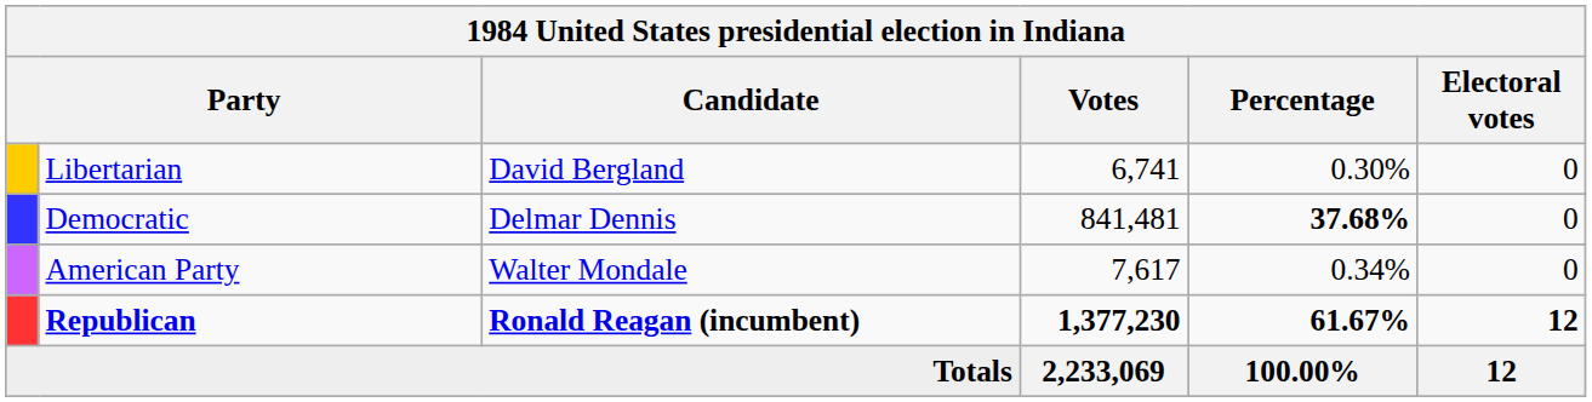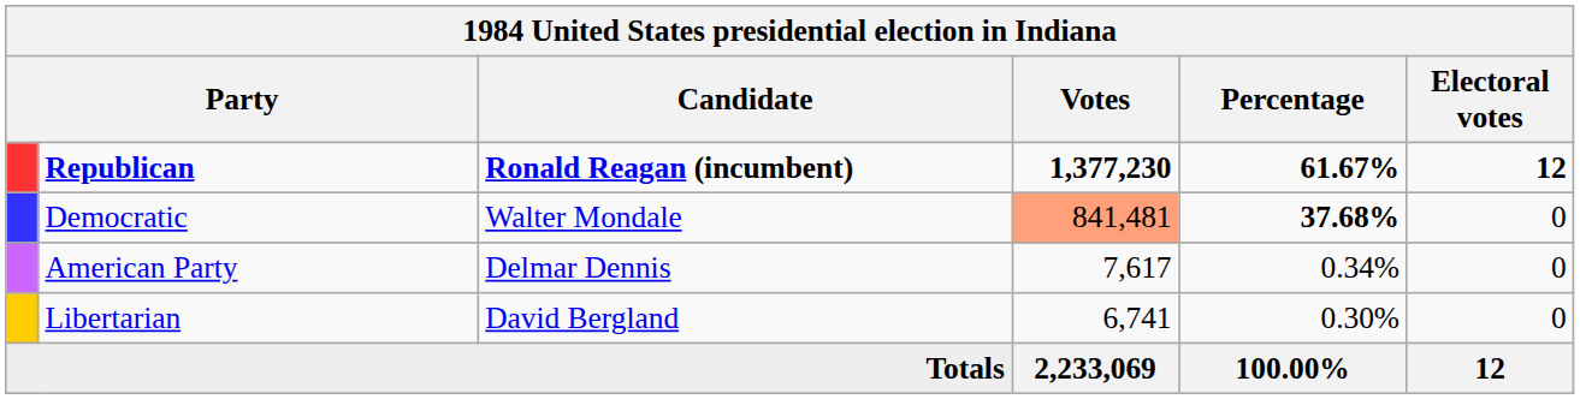 <table class="wikitable" style="font-size: 95%;">
 <tr>
 <th colspan="6">1984 United States presidential election in Indiana</th>
 </tr>
 <tr>
 <th colspan="2" style="width: 15em">Party</th>
 <th style="width: 17em">Candidate</th>
 <th style="width: 5em">Votes</th>
 <th style="width: 7em">Percentage</th>
 <th style="width: 5em">Electoral votes</th>
 </tr>
 <tr>
+<th style="background:#f33; width:3px;"></th>
+<td style="width: 130px"><strong><a href='#'>Republican</a></strong></td>
+<td><strong><a href='#'>Ronald Reagan</a> (incumbent)</strong></td>
+<td style="text-align:right;"><strong>1,377,230</strong></td>
+<td style="text-align:right;"><strong>61.67%</strong></td>
+<td style="text-align:right;"><strong>12</strong></td>
+</tr>
+<tr>
+<th style="background:#33f; width:3px;"></th>
+<td style="width: 130px"><a href='#'>Democratic</a></td>
+<td><a href='#'>Walter Mondale</a></td>
+<td style="background: lightsalmon; text-align:right;">841,481</td>
+<td style="text-align:right;"><strong>37.68%</strong></td>
+<td style="text-align:right;">0</td>
+</tr>
+<tr>
+<th style="background:#CC66FF; width:3px;"></th>
+<td style="width: 130px"><a href='#'>American Party</a></td>
+<td><a href='#'>Delmar Dennis</a></td>
+<td style="text-align:right;">7,617</td>
+<td style="text-align:right;">0.34%</td>
+<td style="text-align:right;">0</td>
+</tr>
+<tr>
 <th style="background:#FFCC00; width:3px;"></th>
 <td style="width: 130px"><a href='#'>Libertarian</a></td>
 <td><a href='#'>David Bergland</a></td>
 <td style="text-align:right;">6,741</td>
 <td style="text-align:right;">0.30%</td>
 <td style="text-align:right;">0</td>
-</tr>
-<tr>
-<th style="background:#33f; width:3px;"></th>
-<td style="width: 130px"><a href='#'>Democratic</a></td>
-<td><a href='#'>Delmar Dennis</a></td>
-<td style="text-align:right;">841,481</td>
-<td style="text-align:right;"><strong>37.68%</strong></td>
-<td style="text-align:right;">0</td>
-</tr>
-<tr>
-<th style="background:#CC66FF; width:3px;"></th>
-<td style="width: 130px"><a href='#'>American Party</a></td>
-<td><a href='#'>Walter Mondale</a></td>
-<td style="text-align:right;">7,617</td>
-<td style="text-align:right;">0.34%</td>
-<td style="text-align:right;">0</td>
-</tr>
-<tr>
-<th style="background:#f33; width:3px;"></th>
-<td style="width: 130px"><strong><a href='#'>Republican</a></strong></td>
-<td><strong><a href='#'>Ronald Reagan</a> (incumbent)</strong></td>
-<td style="text-align:right;"><strong>1,377,230</strong></td>
-<td style="text-align:right;"><strong>61.67%</strong></td>
-<td style="text-align:right;"><strong>12</strong></td>
 </tr>
 <tr style="background:#eee; text-align:right;">
 <td colspan="3"><strong>Totals</strong></td>
 <th><strong>2,233,069</strong></th>
 <th><strong>100.00%</strong></th>
 <th><strong>12</strong></th>
 </tr>
 </table>
